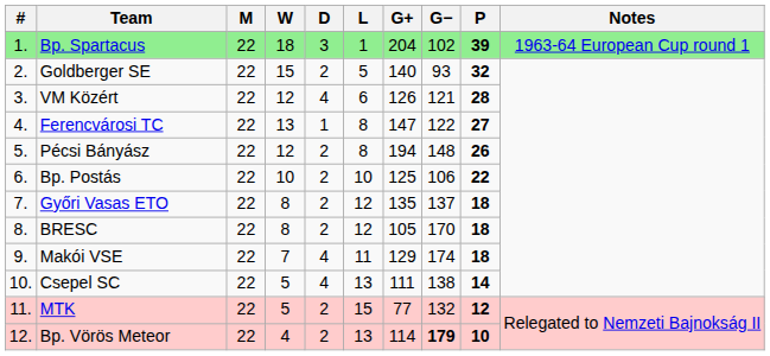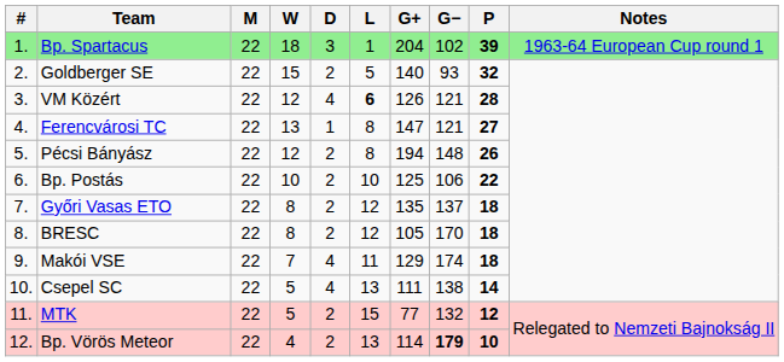 <table class="wikitable" style="text-align: center;">
 <tr>
 <th width="15">#</th>
 <th width="175">Team</th>
 <th width="30">M</th>
 <th width="30">W</th>
 <th width="30">D</th>
 <th width="30">L</th>
 <th width="30">G+</th>
 <th width="30">G−</th>
 <th width="30">P</th>
 <th>Notes</th>
 </tr>
 <tr style="background: #90EE90;">
 <td>1.</td>
 <td align="left"><a href='#'>Bp. Spartacus</a></td>
 <td>22</td>
 <td>18</td>
 <td>3</td>
 <td>1</td>
 <td>204</td>
 <td>102</td>
 <td><strong>39</strong></td>
 <td><a href='#'>1963-64 European Cup round 1</a></td>
 </tr>
 <tr>
 <td>2.</td>
 <td align="left">Goldberger SE</td>
 <td>22</td>
 <td>15</td>
 <td>2</td>
 <td>5</td>
 <td>140</td>
 <td>93</td>
 <td><strong>32</strong></td>
 </tr>
 <tr>
 <td>3.</td>
 <td align="left">VM Közért</td>
 <td>22</td>
 <td>12</td>
 <td>4</td>
-<td>6</td>
+<td><strong>6</strong></td>
 <td>126</td>
 <td>121</td>
 <td><strong>28</strong></td>
 </tr>
 <tr>
 <td>4.</td>
 <td align="left"><a href='#'>Ferencvárosi TC</a></td>
 <td>22</td>
 <td>13</td>
 <td>1</td>
 <td>8</td>
 <td>147</td>
-<td>122</td>
+<td>121</td>
 <td><strong>27</strong></td>
 </tr>
 <tr>
 <td>5.</td>
 <td align="left">Pécsi Bányász</td>
 <td>22</td>
 <td>12</td>
 <td>2</td>
 <td>8</td>
 <td>194</td>
 <td>148</td>
 <td><strong>26</strong></td>
 </tr>
 <tr>
 <td>6.</td>
 <td align="left">Bp. Postás</td>
 <td>22</td>
 <td>10</td>
 <td>2</td>
 <td>10</td>
 <td>125</td>
 <td>106</td>
 <td><strong>22</strong></td>
 </tr>
 <tr>
 <td>7.</td>
 <td align="left"><a href='#'>Győri Vasas ETO</a></td>
 <td>22</td>
 <td>8</td>
 <td>2</td>
 <td>12</td>
 <td>135</td>
 <td>137</td>
 <td><strong>18</strong></td>
 </tr>
 <tr>
 <td>8.</td>
 <td align="left">BRESC</td>
 <td>22</td>
 <td>8</td>
 <td>2</td>
 <td>12</td>
 <td>105</td>
 <td>170</td>
 <td><strong>18</strong></td>
 </tr>
 <tr>
 <td>9.</td>
 <td align="left">Makói VSE</td>
 <td>22</td>
 <td>7</td>
 <td>4</td>
 <td>11</td>
 <td>129</td>
 <td>174</td>
 <td><strong>18</strong></td>
 </tr>
 <tr>
 <td>10.</td>
 <td align="left">Csepel SC</td>
 <td>22</td>
 <td>5</td>
 <td>4</td>
 <td>13</td>
 <td>111</td>
 <td>138</td>
 <td><strong>14</strong></td>
 </tr>
 <tr style="background: #FFCCCC;">
 <td>11.</td>
 <td align="left"><a href='#'>MTK</a></td>
 <td>22</td>
 <td>5</td>
 <td>2</td>
 <td>15</td>
 <td>77</td>
 <td>132</td>
 <td><strong>12</strong></td>
 <td rowspan="2">Relegated to <a href='#'>Nemzeti Bajnokság II</a></td>
 </tr>
 <tr style="background: #FFCCCC;">
 <td>12.</td>
 <td align="left">Bp. Vörös Meteor</td>
 <td>22</td>
 <td>4</td>
 <td>2</td>
 <td>13</td>
 <td>114</td>
 <td><strong>179</strong></td>
 <td><strong>10</strong></td>
 </tr>
 </table>
